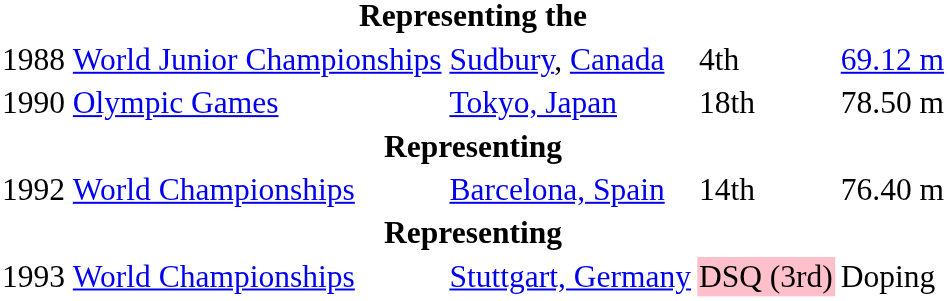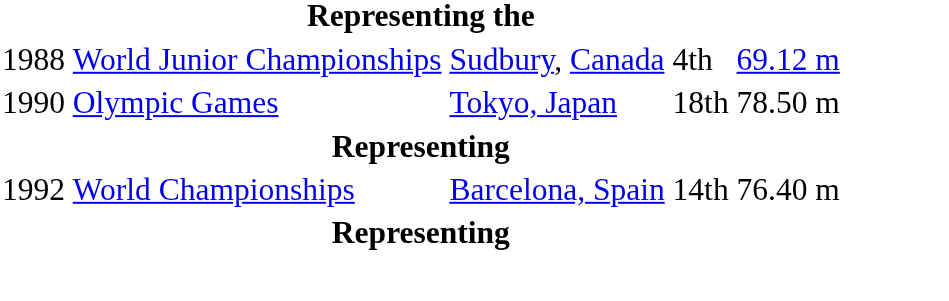 <table>
 <tr>
 <th colspan="5">Representing the </th>
 </tr>
 <tr>
 <td>1988</td>
 <td><a href='#'>World Junior Championships</a></td>
 <td><a href='#'>Sudbury</a>, <a href='#'>Canada</a></td>
 <td>4th</td>
 <td><a href='#'>69.12 m</a></td>
 </tr>
 <tr>
 <td>1990</td>
 <td><a href='#'>Olympic Games</a></td>
 <td><a href='#'>Tokyo, Japan</a></td>
 <td>18th</td>
 <td>78.50 m</td>
 </tr>
 <tr>
 <th colspan="5">Representing </th>
 </tr>
 <tr>
 <td>1992</td>
 <td><a href='#'>World Championships</a></td>
 <td><a href='#'>Barcelona, Spain</a></td>
 <td>14th</td>
 <td>76.40 m</td>
 </tr>
 <tr>
 <th colspan="5">Representing </th>
 </tr>
-<tr>
-<td>1993</td>
-<td><a href='#'>World Championships</a></td>
-<td><a href='#'>Stuttgart, Germany</a></td>
-<td bgcolor="pink">DSQ (3rd)</td>
-<td>Doping</td>
-</tr>
 </table>
